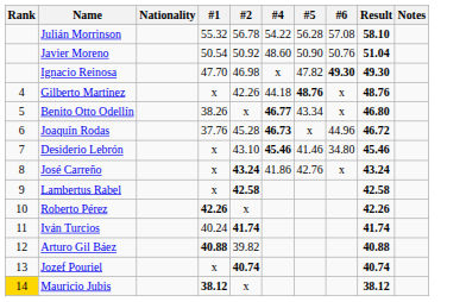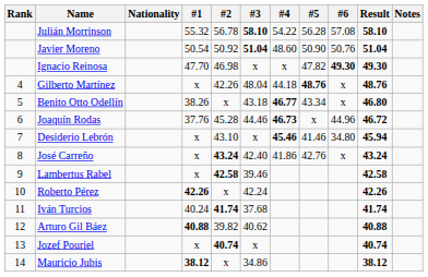 <table class="wikitable sortable" style="text-align:center;font-size:95%">
 <tr>
 <th>Rank</th>
 <th>Name</th>
 <th>Nationality</th>
 <th>#1</th>
 <th>#2</th>
+<th>#3</th>
 <th>#4</th>
 <th>#5</th>
 <th>#6</th>
 <th>Result</th>
 <th>Notes</th>
 </tr>
 <tr>
 <td></td>
 <td align=left><a href='#'>Julián Morrinson</a></td>
 <td align=left></td>
 <td>55.32</td>
 <td>56.78</td>
+<td><strong>58.10</strong></td>
 <td>54.22</td>
 <td>56.28</td>
 <td>57.08</td>
 <td><strong>58.10</strong></td>
 <td></td>
 </tr>
 <tr>
 <td></td>
 <td align=left><a href='#'>Javier Moreno</a></td>
 <td align=left></td>
 <td>50.54</td>
 <td>50.92</td>
+<td><strong>51.04</strong></td>
 <td>48.60</td>
 <td>50.90</td>
 <td>50.76</td>
 <td><strong>51.04</strong></td>
 <td></td>
 </tr>
 <tr>
 <td></td>
 <td align=left><a href='#'>Ignacio Reinosa</a></td>
 <td align=left></td>
 <td>47.70</td>
 <td>46.98</td>
 <td>x</td>
+<td>x</td>
 <td>47.82</td>
 <td><strong>49.30</strong></td>
 <td><strong>49.30</strong></td>
 <td></td>
 </tr>
 <tr>
 <td>4</td>
 <td align=left><a href='#'>Gilberto Martínez</a></td>
 <td align=left></td>
 <td>x</td>
 <td>42.26</td>
+<td>48.04</td>
 <td>44.18</td>
 <td><strong>48.76</strong></td>
 <td>x</td>
 <td><strong>48.76</strong></td>
 <td></td>
 </tr>
 <tr>
 <td>5</td>
 <td align=left><a href='#'>Benito Otto Odellín</a></td>
 <td align=left></td>
 <td>38.26</td>
 <td>x</td>
+<td>43.18</td>
 <td><strong>46.77</strong></td>
 <td>43.34</td>
 <td>x</td>
 <td><strong>46.80</strong></td>
 <td></td>
 </tr>
 <tr>
 <td>6</td>
 <td align=left><a href='#'>Joaquín Rodas</a></td>
 <td align=left></td>
 <td>37.76</td>
 <td>45.28</td>
+<td>44.46</td>
 <td><strong>46.73</strong></td>
 <td>x</td>
 <td>44.96</td>
 <td><strong>46.72</strong></td>
 <td></td>
 </tr>
 <tr>
 <td>7</td>
 <td align=left><a href='#'>Desiderio Lebrón</a></td>
 <td align=left></td>
 <td>x</td>
 <td>43.10</td>
+<td>x</td>
 <td><strong>45.46</strong></td>
 <td>41.46</td>
 <td>34.80</td>
-<td><strong>45.46</strong></td>
+<td><strong>45.94</strong></td>
 <td></td>
 </tr>
 <tr>
 <td>8</td>
 <td align=left><a href='#'>José Carreño</a></td>
 <td align=left></td>
 <td>x</td>
 <td><strong>43.24</strong></td>
+<td>42.40</td>
 <td>41.86</td>
 <td>42.76</td>
 <td>x</td>
 <td><strong>43.24</strong></td>
 <td></td>
 </tr>
 <tr>
 <td>9</td>
 <td align=left><a href='#'>Lambertus Rabel</a></td>
 <td align=left></td>
 <td>x</td>
 <td><strong>42.58</strong></td>
+<td>39.46</td>
 <td></td>
 <td></td>
 <td></td>
 <td><strong>42.58</strong></td>
 <td></td>
 </tr>
 <tr>
 <td>10</td>
 <td align=left><a href='#'>Roberto Pérez</a></td>
 <td align=left></td>
 <td><strong>42.26</strong></td>
 <td>x</td>
+<td>42.24</td>
 <td></td>
 <td></td>
 <td></td>
 <td><strong>42.26</strong></td>
 <td></td>
 </tr>
 <tr>
 <td>11</td>
 <td align=left><a href='#'>Iván Turcios</a></td>
 <td align=left></td>
 <td>40.24</td>
 <td><strong>41.74</strong></td>
+<td>37.68</td>
 <td></td>
 <td></td>
 <td></td>
 <td><strong>41.74</strong></td>
 <td></td>
 </tr>
 <tr>
 <td>12</td>
 <td align=left><a href='#'>Arturo Gil Báez</a></td>
 <td align=left></td>
 <td><strong>40.88</strong></td>
 <td>39.82</td>
+<td>40.62</td>
 <td></td>
 <td></td>
 <td></td>
 <td><strong>40.88</strong></td>
 <td></td>
 </tr>
 <tr>
 <td>13</td>
 <td align=left><a href='#'>Jozef Pouriel</a></td>
 <td align=left></td>
 <td>x</td>
 <td><strong>40.74</strong></td>
+<td>x</td>
 <td></td>
 <td></td>
 <td></td>
 <td><strong>40.74</strong></td>
 <td></td>
 </tr>
 <tr>
-<td style="background: gold;">14</td>
+<td>14</td>
 <td align=left><a href='#'>Mauricio Jubis</a></td>
 <td align=left></td>
 <td><strong>38.12</strong></td>
 <td>x</td>
+<td>34.86</td>
 <td></td>
 <td></td>
 <td></td>
 <td><strong>38.12</strong></td>
 <td></td>
 </tr>
 </table>
